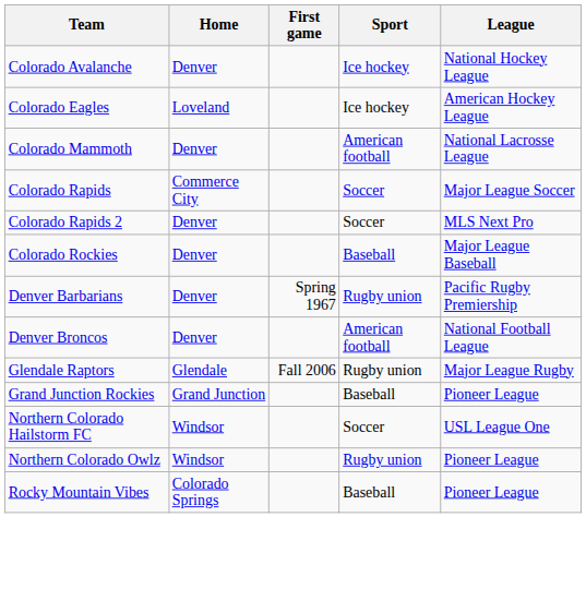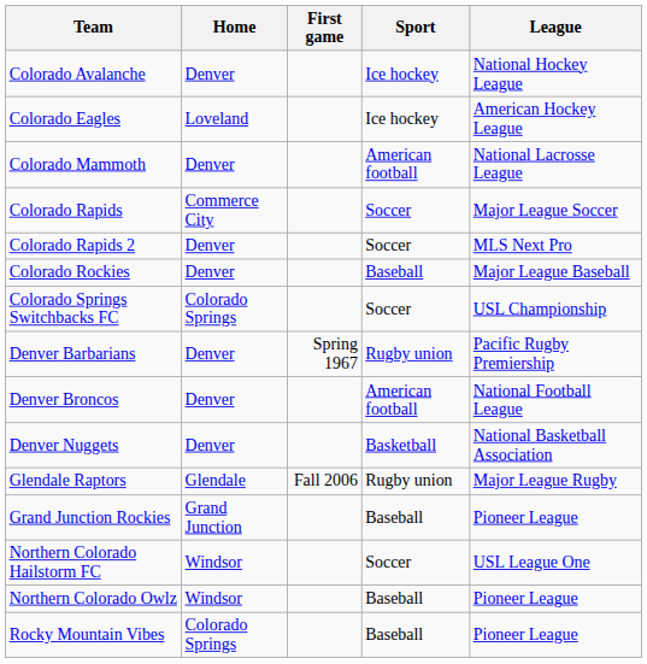 <table class="wikitable sortable">
 <tr>
 <th>Team</th>
 <th>Home</th>
 <th>First game</th>
 <th>Sport</th>
 <th>League</th>
 </tr>
 <tr>
 <td><a href='#'>Colorado Avalanche</a></td>
 <td><a href='#'>Denver</a></td>
 <td align=right></td>
 <td><a href='#'>Ice hockey</a></td>
 <td><a href='#'>National Hockey League</a></td>
 </tr>
 <tr>
 <td><a href='#'>Colorado Eagles</a></td>
 <td><a href='#'>Loveland</a></td>
 <td align=right></td>
 <td>Ice hockey</td>
 <td><a href='#'>American Hockey League</a></td>
 </tr>
 <tr>
 <td><a href='#'>Colorado Mammoth</a></td>
 <td><a href='#'>Denver</a></td>
 <td align=right></td>
 <td><a href='#'>American football</a></td>
 <td><a href='#'>National Lacrosse League</a></td>
 </tr>
 <tr>
 <td><a href='#'>Colorado Rapids</a></td>
 <td><a href='#'>Commerce City</a></td>
 <td align=right></td>
 <td><a href='#'>Soccer</a></td>
 <td><a href='#'>Major League Soccer</a></td>
 </tr>
 <tr>
 <td><a href='#'>Colorado Rapids 2</a></td>
 <td><a href='#'>Denver</a></td>
 <td align=right></td>
 <td>Soccer</td>
 <td><a href='#'>MLS Next Pro</a></td>
 </tr>
 <tr>
 <td><a href='#'>Colorado Rockies</a></td>
 <td><a href='#'>Denver</a></td>
 <td align=right></td>
 <td><a href='#'>Baseball</a></td>
 <td><a href='#'>Major League Baseball</a></td>
 </tr>
 <tr>
+<td><a href='#'>Colorado Springs Switchbacks FC</a></td>
+<td><a href='#'>Colorado Springs</a></td>
+<td align=right></td>
+<td>Soccer</td>
+<td><a href='#'>USL Championship</a></td>
+</tr>
+<tr>
 <td><a href='#'>Denver Barbarians</a></td>
 <td><a href='#'>Denver</a></td>
 <td align=right>Spring 1967</td>
 <td><a href='#'>Rugby union</a></td>
 <td><a href='#'>Pacific Rugby Premiership</a></td>
 </tr>
 <tr>
 <td><a href='#'>Denver Broncos</a></td>
 <td><a href='#'>Denver</a></td>
 <td align=right></td>
 <td><a href='#'>American football</a></td>
 <td><a href='#'>National Football League</a></td>
+</tr>
+<tr>
+<td><a href='#'>Denver Nuggets</a></td>
+<td><a href='#'>Denver</a></td>
+<td align=right></td>
+<td><a href='#'>Basketball</a></td>
+<td><a href='#'>National Basketball Association</a></td>
 </tr>
 <tr>
 <td><a href='#'>Glendale Raptors</a></td>
 <td><a href='#'>Glendale</a></td>
 <td align=right>Fall 2006</td>
 <td>Rugby union</td>
 <td><a href='#'>Major League Rugby</a></td>
 </tr>
 <tr>
 <td><a href='#'>Grand Junction Rockies</a></td>
 <td><a href='#'>Grand Junction</a></td>
 <td align=right></td>
 <td>Baseball</td>
 <td><a href='#'>Pioneer League</a></td>
 </tr>
 <tr>
 <td><a href='#'>Northern Colorado Hailstorm FC</a></td>
 <td><a href='#'>Windsor</a></td>
 <td align=right></td>
 <td>Soccer</td>
 <td><a href='#'>USL League One</a></td>
 </tr>
 <tr>
 <td><a href='#'>Northern Colorado Owlz</a></td>
 <td><a href='#'>Windsor</a></td>
 <td align=right></td>
-<td><a href='#'>Rugby union</a></td>
+<td>Baseball</td>
 <td><a href='#'>Pioneer League</a></td>
 </tr>
 <tr>
 <td><a href='#'>Rocky Mountain Vibes</a></td>
 <td><a href='#'>Colorado Springs</a></td>
 <td align=right></td>
 <td>Baseball</td>
 <td><a href='#'>Pioneer League</a></td>
 </tr>
 </table>
